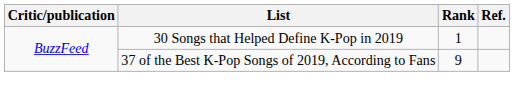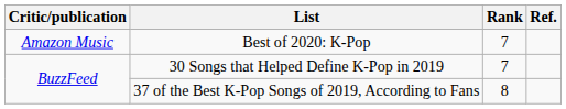 <table class="wikitable plainrowheaders" style="text-align:center">
 <tr>
 <th>Critic/publication</th>
 <th>List</th>
 <th>Rank</th>
 <th>Ref.</th>
 </tr>
 <tr>
+<td scope="row"><em><a href='#'>Amazon Music</a></em></td>
+<td>Best of 2020: K-Pop</td>
+<td>7</td>
+<td></td>
+</tr>
+<tr>
 <td rowspan="2" scope="row"><em><a href='#'>BuzzFeed</a></em></td>
 <td>30 Songs that Helped Define K-Pop in 2019</td>
-<td>1</td>
+<td>7</td>
 <td></td>
 </tr>
 <tr>
 <td>37 of the Best K-Pop Songs of 2019, According to Fans</td>
-<td>9</td>
+<td>8</td>
 <td></td>
 </tr>
 </table>
